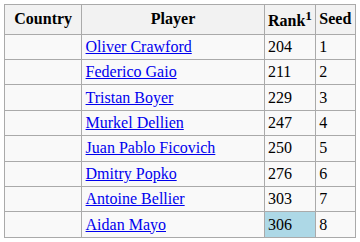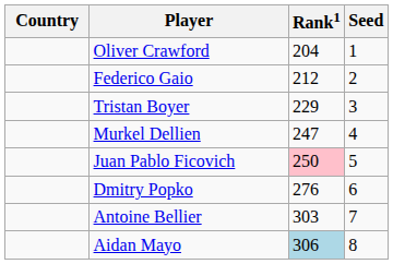 <table class="sortable wikitable">
 <tr>
 <th width="70">Country</th>
 <th width="175">Player</th>
 <th>Rank<sup>1</sup></th>
 <th>Seed</th>
 </tr>
 <tr>
 <td></td>
 <td><a href='#'>Oliver Crawford</a></td>
 <td>204</td>
 <td>1</td>
 </tr>
 <tr>
 <td></td>
 <td><a href='#'>Federico Gaio</a></td>
-<td>211</td>
+<td>212</td>
 <td>2</td>
 </tr>
 <tr>
 <td></td>
 <td><a href='#'>Tristan Boyer</a></td>
 <td>229</td>
 <td>3</td>
 </tr>
 <tr>
 <td></td>
 <td><a href='#'>Murkel Dellien</a></td>
 <td>247</td>
 <td>4</td>
 </tr>
 <tr>
 <td></td>
 <td><a href='#'>Juan Pablo Ficovich</a></td>
-<td>250</td>
+<td style="background: pink;">250</td>
 <td>5</td>
 </tr>
 <tr>
 <td></td>
 <td><a href='#'>Dmitry Popko</a></td>
 <td>276</td>
 <td>6</td>
 </tr>
 <tr>
 <td></td>
 <td><a href='#'>Antoine Bellier</a></td>
 <td>303</td>
 <td>7</td>
 </tr>
 <tr>
 <td></td>
 <td><a href='#'>Aidan Mayo</a></td>
 <td style="background: lightblue;">306</td>
 <td>8</td>
 </tr>
 </table>
